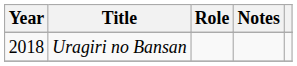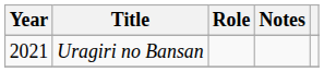 <table class="wikitable">
 <tr>
 <th>Year</th>
 <th>Title</th>
 <th>Role</th>
 <th>Notes</th>
 <th></th>
 </tr>
 <tr>
 </tr>
 <tr>
-<td>2018</td>
+<td>2021</td>
 <td><em>Uragiri no Bansan</em></td>
 <td></td>
 <td></td>
 <td></td>
 </tr>
 <tr>
 </tr>
 </table>
